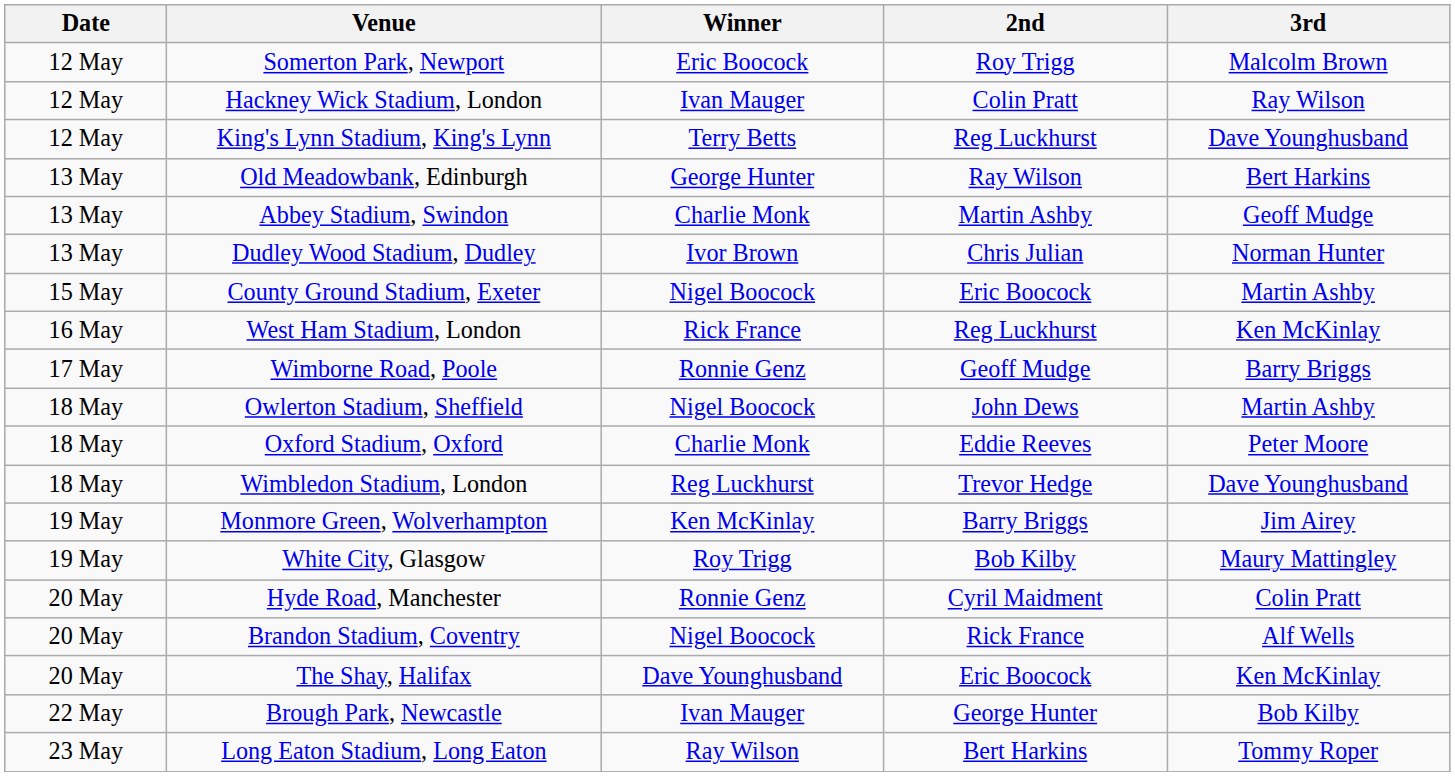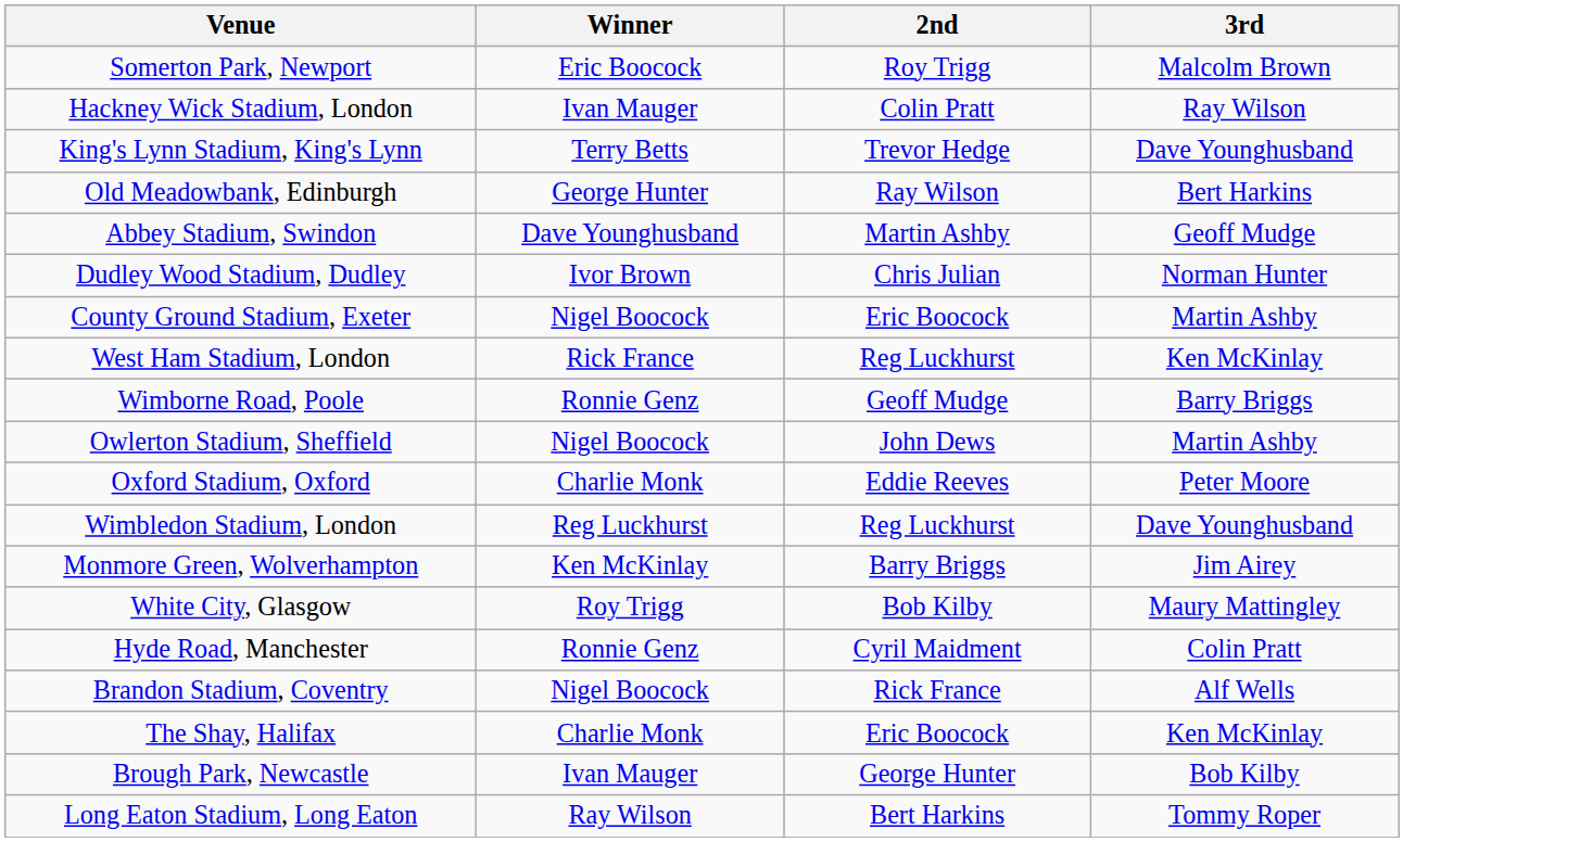 <table class="wikitable" style="text-align:center">
 <tr>
-<th width=100>Date</th>
 <th width=280>Venue</th>
 <th width=180>Winner</th>
 <th width=180>2nd</th>
 <th width=180>3rd</th>
 </tr>
 <tr>
-<td align=center>12 May</td>
 <td><a href='#'>Somerton Park</a>, <a href='#'>Newport</a></td>
 <td><a href='#'>Eric Boocock</a></td>
 <td><a href='#'>Roy Trigg</a></td>
 <td><a href='#'>Malcolm Brown</a></td>
 </tr>
 <tr>
-<td align=center>12 May</td>
 <td><a href='#'>Hackney Wick Stadium</a>, London</td>
 <td><a href='#'>Ivan Mauger</a></td>
 <td><a href='#'>Colin Pratt</a></td>
 <td><a href='#'>Ray Wilson</a></td>
 </tr>
 <tr>
-<td align=center>12 May</td>
 <td><a href='#'>King's Lynn Stadium</a>, <a href='#'>King's Lynn</a></td>
 <td><a href='#'>Terry Betts</a></td>
-<td><a href='#'>Reg Luckhurst</a></td>
+<td><a href='#'>Trevor Hedge</a></td>
 <td><a href='#'>Dave Younghusband</a></td>
 </tr>
 <tr>
-<td align=center>13 May</td>
 <td><a href='#'>Old Meadowbank</a>, Edinburgh</td>
 <td><a href='#'>George Hunter</a></td>
 <td><a href='#'>Ray Wilson</a></td>
 <td><a href='#'>Bert Harkins</a></td>
 </tr>
 <tr>
-<td align=center>13 May</td>
 <td><a href='#'>Abbey Stadium</a>, <a href='#'>Swindon</a></td>
-<td><a href='#'>Charlie Monk</a></td>
+<td><a href='#'>Dave Younghusband</a></td>
 <td><a href='#'>Martin Ashby</a></td>
 <td><a href='#'>Geoff Mudge</a></td>
 </tr>
 <tr>
-<td align=center>13 May</td>
 <td><a href='#'>Dudley Wood Stadium</a>, <a href='#'>Dudley</a></td>
 <td><a href='#'>Ivor Brown</a></td>
 <td><a href='#'>Chris Julian</a></td>
 <td><a href='#'>Norman Hunter</a></td>
 </tr>
 <tr>
-<td align=center>15 May</td>
 <td><a href='#'>County Ground Stadium</a>, <a href='#'>Exeter</a></td>
 <td><a href='#'>Nigel Boocock</a></td>
 <td><a href='#'>Eric Boocock</a></td>
 <td><a href='#'>Martin Ashby</a></td>
 </tr>
 <tr>
-<td align=center>16 May</td>
 <td><a href='#'>West Ham Stadium</a>, London</td>
 <td><a href='#'>Rick France</a></td>
 <td><a href='#'>Reg Luckhurst</a></td>
 <td><a href='#'>Ken McKinlay</a></td>
 </tr>
 <tr>
-<td align=center>17 May</td>
 <td><a href='#'>Wimborne Road</a>, <a href='#'>Poole</a></td>
 <td><a href='#'>Ronnie Genz</a></td>
 <td><a href='#'>Geoff Mudge</a></td>
 <td><a href='#'>Barry Briggs</a></td>
 </tr>
 <tr>
-<td align=center>18 May</td>
 <td><a href='#'>Owlerton Stadium</a>, <a href='#'>Sheffield</a></td>
 <td><a href='#'>Nigel Boocock</a></td>
 <td><a href='#'>John Dews</a></td>
 <td><a href='#'>Martin Ashby</a></td>
 </tr>
 <tr>
-<td align=center>18 May</td>
 <td><a href='#'>Oxford Stadium</a>, <a href='#'>Oxford</a></td>
 <td><a href='#'>Charlie Monk</a></td>
 <td><a href='#'>Eddie Reeves</a></td>
 <td><a href='#'>Peter Moore</a></td>
 </tr>
 <tr>
-<td align=center>18 May</td>
 <td><a href='#'>Wimbledon Stadium</a>, London</td>
 <td><a href='#'>Reg Luckhurst</a></td>
-<td><a href='#'>Trevor Hedge</a></td>
+<td><a href='#'>Reg Luckhurst</a></td>
 <td><a href='#'>Dave Younghusband</a></td>
 </tr>
 <tr>
-<td align=center>19 May</td>
 <td><a href='#'>Monmore Green</a>, <a href='#'>Wolverhampton</a></td>
 <td><a href='#'>Ken McKinlay</a></td>
 <td><a href='#'>Barry Briggs</a></td>
 <td><a href='#'>Jim Airey</a></td>
 </tr>
 <tr>
-<td align=center>19 May</td>
 <td><a href='#'>White City</a>, Glasgow</td>
 <td><a href='#'>Roy Trigg</a></td>
 <td><a href='#'>Bob Kilby</a></td>
 <td><a href='#'>Maury Mattingley</a></td>
 </tr>
 <tr>
-<td align=center>20 May</td>
 <td><a href='#'>Hyde Road</a>, Manchester</td>
 <td><a href='#'>Ronnie Genz</a></td>
 <td><a href='#'>Cyril Maidment</a></td>
 <td><a href='#'>Colin Pratt</a></td>
 </tr>
 <tr>
-<td align=center>20 May</td>
 <td><a href='#'>Brandon Stadium</a>, <a href='#'>Coventry</a></td>
 <td><a href='#'>Nigel Boocock</a></td>
 <td><a href='#'>Rick France</a></td>
 <td><a href='#'>Alf Wells</a></td>
 </tr>
 <tr>
-<td align=center>20 May</td>
 <td><a href='#'>The Shay</a>, <a href='#'>Halifax</a></td>
-<td><a href='#'>Dave Younghusband</a></td>
+<td><a href='#'>Charlie Monk</a></td>
 <td><a href='#'>Eric Boocock</a></td>
 <td><a href='#'>Ken McKinlay</a></td>
 </tr>
 <tr>
-<td align=center>22 May</td>
 <td><a href='#'>Brough Park</a>, <a href='#'>Newcastle</a></td>
 <td><a href='#'>Ivan Mauger</a></td>
 <td><a href='#'>George Hunter</a></td>
 <td><a href='#'>Bob Kilby</a></td>
 </tr>
 <tr>
-<td align=center>23 May</td>
 <td><a href='#'>Long Eaton Stadium</a>, <a href='#'>Long Eaton</a></td>
 <td><a href='#'>Ray Wilson</a></td>
 <td><a href='#'>Bert Harkins</a></td>
 <td><a href='#'>Tommy Roper</a></td>
 </tr>
 </table>
